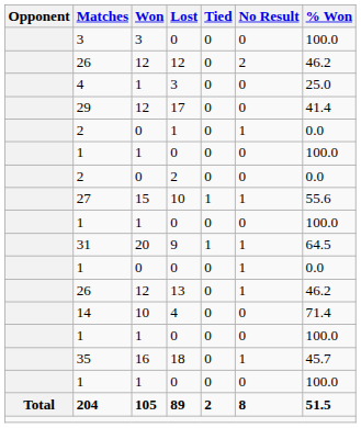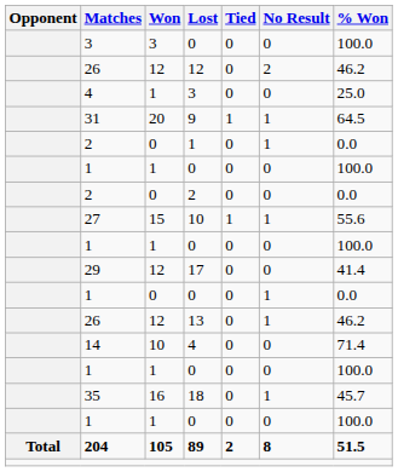 <table class="wikitable plainrowheaders sortable">
 <tr>
 <th scope="col">Opponent</th>
 <th scope="col"><a href='#'>Matches</a></th>
 <th scope="col"><a href='#'>Won</a></th>
 <th scope="col"><a href='#'>Lost</a></th>
 <th scope="col"><a href='#'>Tied</a></th>
 <th scope="col"><a href='#'>No Result</a></th>
 <th scope="col"><a href='#'>% Won</a></th>
 </tr>
 <tr>
 <th scope=row></th>
 <td>3</td>
 <td>3</td>
 <td>0</td>
 <td>0</td>
 <td>0</td>
 <td>100.0</td>
 </tr>
 <tr>
 <th scope="row"></th>
 <td>26</td>
 <td>12</td>
 <td>12</td>
 <td>0</td>
 <td>2</td>
 <td>46.2</td>
 </tr>
 <tr>
 <th scope=row></th>
 <td>4</td>
 <td>1</td>
 <td>3</td>
 <td>0</td>
 <td>0</td>
 <td>25.0</td>
 </tr>
 <tr>
 <th scope=row></th>
-<td>29</td>
-<td>12</td>
-<td>17</td>
-<td>0</td>
-<td>0</td>
-<td>41.4</td>
+<td>31</td>
+<td>20</td>
+<td>9</td>
+<td>1</td>
+<td>1</td>
+<td>64.5</td>
 </tr>
 <tr>
 <th scope=row></th>
 <td>2</td>
 <td>0</td>
 <td>1</td>
 <td>0</td>
 <td>1</td>
 <td>0.0</td>
 </tr>
 <tr>
 <th scope=row></th>
 <td>1</td>
 <td>1</td>
 <td>0</td>
 <td>0</td>
 <td>0</td>
 <td>100.0</td>
 </tr>
 <tr>
 <th scope=row></th>
 <td>2</td>
 <td>0</td>
 <td>2</td>
 <td>0</td>
 <td>0</td>
 <td>0.0</td>
 </tr>
 <tr>
 <th scope=row></th>
 <td>27</td>
 <td>15</td>
 <td>10</td>
 <td>1</td>
 <td>1</td>
 <td>55.6</td>
 </tr>
 <tr>
 <th scope=row></th>
 <td>1</td>
 <td>1</td>
 <td>0</td>
 <td>0</td>
 <td>0</td>
 <td>100.0</td>
 </tr>
 <tr>
 <th scope=row></th>
-<td>31</td>
-<td>20</td>
-<td>9</td>
-<td>1</td>
-<td>1</td>
-<td>64.5</td>
+<td>29</td>
+<td>12</td>
+<td>17</td>
+<td>0</td>
+<td>0</td>
+<td>41.4</td>
 </tr>
 <tr>
 <th scope=row></th>
 <td>1</td>
 <td>0</td>
 <td>0</td>
 <td>0</td>
 <td>1</td>
 <td>0.0</td>
 </tr>
 <tr>
 <th scope=row></th>
 <td>26</td>
 <td>12</td>
 <td>13</td>
 <td>0</td>
 <td>1</td>
 <td>46.2</td>
 </tr>
 <tr>
 <th scope=row></th>
 <td>14</td>
 <td>10</td>
 <td>4</td>
 <td>0</td>
 <td>0</td>
 <td>71.4</td>
 </tr>
 <tr>
 <th scope=row></th>
 <td>1</td>
 <td>1</td>
 <td>0</td>
 <td>0</td>
 <td>0</td>
 <td>100.0</td>
 </tr>
 <tr>
 <th scope=row></th>
 <td>35</td>
 <td>16</td>
 <td>18</td>
 <td>0</td>
 <td>1</td>
 <td>45.7</td>
 </tr>
 <tr>
 <th scope=row></th>
 <td>1</td>
 <td>1</td>
 <td>0</td>
 <td>0</td>
 <td>0</td>
 <td>100.0</td>
 </tr>
 <tr class="sortbottom">
 <th scope="row" style="text-align:center">Total</th>
 <td><strong>204</strong></td>
 <td><strong>105</strong></td>
 <td><strong>89</strong></td>
 <td><strong>2</strong></td>
 <td><strong>8</strong></td>
 <td><strong>51.5</strong></td>
 </tr>
 <tr class="sortbottom">
 <td colspan=7></td>
 </tr>
 </table>
